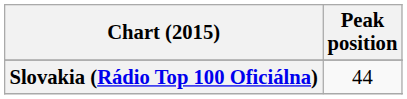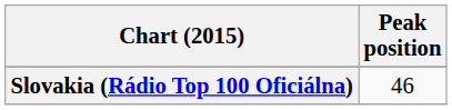 <table class="wikitable plainrowheaders sortable" style="text-align:center;">
 <tr>
 <th>Chart (2015)</th>
 <th>Peak<br>position</th>
 </tr>
 <tr>
 </tr>
 <tr>
 </tr>
 <tr>
 </tr>
 <tr>
 </tr>
 <tr>
 </tr>
 <tr>
 </tr>
 <tr>
 </tr>
 <tr>
 <th scope="row">Slovakia (<a href='#'>Rádio Top 100 Oficiálna</a>)</th>
-<td>44</td>
+<td>46</td>
 </tr>
 <tr>
 </tr>
 <tr>
 </tr>
 </table>
